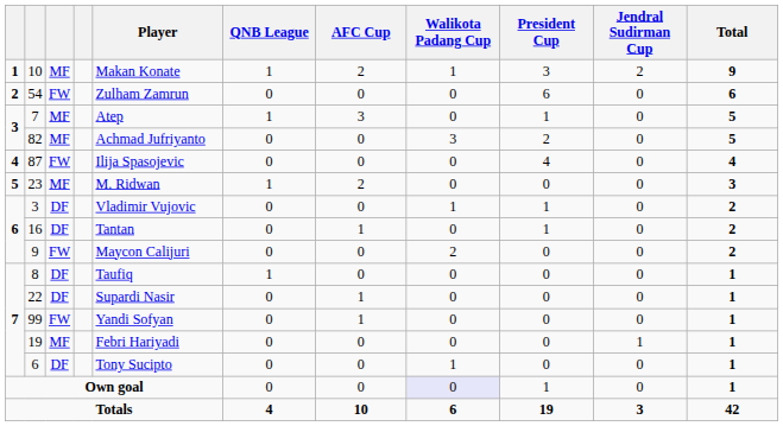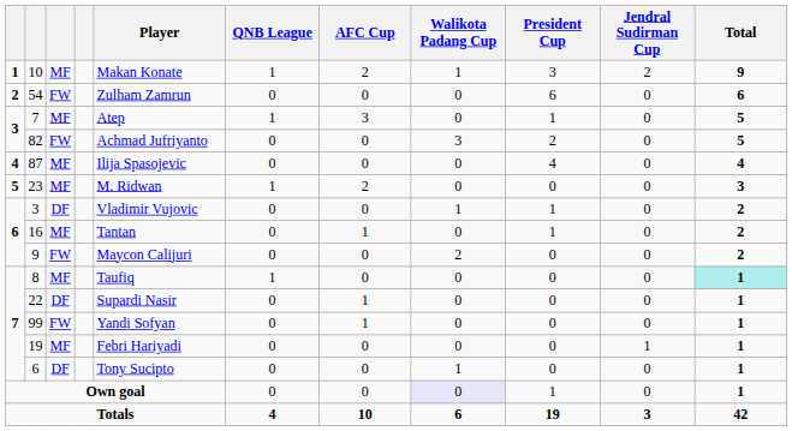 <table class="wikitable" style="text-align:center">
 <tr>
 <th width=15></th>
 <th width=15></th>
 <th width=15></th>
 <th width=15></th>
 <th width=145>Player</th>
 <th width=100><strong><a href='#'>QNB League</a></strong></th>
 <th width=100><strong><a href='#'>AFC Cup</a></strong></th>
 <th width=100><strong><a href='#'>Walikota Padang Cup</a></strong></th>
 <th width=100><strong><a href='#'>President Cup</a></strong></th>
 <th width=100><strong><a href='#'>Jendral Sudirman Cup</a></strong></th>
 <th width=100>Total</th>
 </tr>
 <tr>
 <td><strong>1</strong></td>
 <td>10</td>
 <td><a href='#'>MF</a></td>
 <td></td>
 <td align=left><a href='#'>Makan Konate</a></td>
 <td>1</td>
 <td>2</td>
 <td>1</td>
 <td>3</td>
 <td>2</td>
 <td><strong>9</strong></td>
 </tr>
 <tr>
 <td><strong>2</strong></td>
 <td>54</td>
 <td><a href='#'>FW</a></td>
 <td></td>
 <td align=left><a href='#'>Zulham Zamrun</a></td>
 <td>0</td>
 <td>0</td>
 <td>0</td>
 <td>6</td>
 <td>0</td>
 <td><strong>6</strong></td>
 </tr>
 <tr>
 <td rowspan=2><strong>3</strong></td>
 <td>7</td>
 <td><a href='#'>MF</a></td>
 <td></td>
 <td align=left><a href='#'>Atep</a></td>
 <td>1</td>
 <td>3</td>
 <td>0</td>
 <td>1</td>
 <td>0</td>
 <td><strong>5</strong></td>
 </tr>
 <tr>
 <td>82</td>
-<td><a href='#'>MF</a></td>
+<td><a href='#'>FW</a></td>
 <td></td>
 <td align=left><a href='#'>Achmad Jufriyanto</a></td>
 <td>0</td>
 <td>0</td>
 <td>3</td>
 <td>2</td>
 <td>0</td>
 <td><strong>5</strong></td>
 </tr>
 <tr>
 <td><strong>4</strong></td>
 <td>87</td>
-<td><a href='#'>FW</a></td>
+<td><a href='#'>MF</a></td>
 <td></td>
 <td align=left><a href='#'>Ilija Spasojevic</a></td>
 <td>0</td>
 <td>0</td>
 <td>0</td>
 <td>4</td>
 <td>0</td>
 <td><strong>4</strong></td>
 </tr>
 <tr>
 <td><strong>5</strong></td>
 <td>23</td>
 <td><a href='#'>MF</a></td>
 <td></td>
 <td align=left><a href='#'>M. Ridwan</a></td>
 <td>1</td>
 <td>2</td>
 <td>0</td>
 <td>0</td>
 <td>0</td>
 <td><strong>3</strong></td>
 </tr>
 <tr>
 <td rowspan=3><strong>6</strong></td>
 <td>3</td>
 <td><a href='#'>DF</a></td>
 <td></td>
 <td align=left><a href='#'>Vladimir Vujovic</a></td>
 <td>0</td>
 <td>0</td>
 <td>1</td>
 <td>1</td>
 <td>0</td>
 <td><strong>2</strong></td>
 </tr>
 <tr>
 <td>16</td>
-<td><a href='#'>DF</a></td>
+<td><a href='#'>MF</a></td>
 <td></td>
 <td align=left><a href='#'>Tantan</a></td>
 <td>0</td>
 <td>1</td>
 <td>0</td>
 <td>1</td>
 <td>0</td>
 <td><strong>2</strong></td>
 </tr>
 <tr>
 <td>9</td>
 <td><a href='#'>FW</a></td>
 <td></td>
 <td align=left><a href='#'>Maycon Calijuri</a></td>
 <td>0</td>
 <td>0</td>
 <td>2</td>
 <td>0</td>
 <td>0</td>
 <td><strong>2</strong></td>
 </tr>
 <tr>
 <td rowspan=5><strong>7</strong></td>
 <td>8</td>
-<td><a href='#'>DF</a></td>
+<td><a href='#'>MF</a></td>
 <td></td>
 <td align=left><a href='#'>Taufiq</a></td>
 <td>1</td>
 <td>0</td>
 <td>0</td>
 <td>0</td>
 <td>0</td>
-<td><strong>1</strong></td>
+<td style="background: paleturquoise;"><strong>1</strong></td>
 </tr>
 <tr>
 <td>22</td>
 <td><a href='#'>DF</a></td>
 <td></td>
 <td align=left><a href='#'>Supardi Nasir</a></td>
 <td>0</td>
 <td>1</td>
 <td>0</td>
 <td>0</td>
 <td>0</td>
 <td><strong>1</strong></td>
 </tr>
 <tr>
 <td>99</td>
 <td><a href='#'>FW</a></td>
 <td></td>
 <td align=left><a href='#'>Yandi Sofyan</a></td>
 <td>0</td>
 <td>1</td>
 <td>0</td>
 <td>0</td>
 <td>0</td>
 <td><strong>1</strong></td>
 </tr>
 <tr>
 <td>19</td>
 <td><a href='#'>MF</a></td>
 <td></td>
 <td align=left><a href='#'>Febri Hariyadi</a></td>
 <td>0</td>
 <td>0</td>
 <td>0</td>
 <td>0</td>
 <td>1</td>
 <td><strong>1</strong></td>
 </tr>
 <tr>
 <td>6</td>
 <td><a href='#'>DF</a></td>
 <td></td>
 <td align=left><a href='#'>Tony Sucipto</a></td>
 <td>0</td>
 <td>0</td>
 <td>1</td>
 <td>0</td>
 <td>0</td>
 <td><strong>1</strong></td>
 </tr>
 <tr>
 <td colspan=5><strong>Own goal</strong></td>
 <td>0</td>
 <td>0</td>
 <td style="background: lavender;">0</td>
 <td>1</td>
 <td>0</td>
 <td><strong>1</strong></td>
 </tr>
 <tr>
 <td colspan=5><strong>Totals</strong></td>
 <td><strong>4</strong></td>
 <td><strong>10</strong></td>
 <td><strong>6</strong></td>
 <td><strong>19</strong></td>
 <td><strong>3</strong></td>
 <td><strong>42</strong></td>
 </tr>
 </table>
